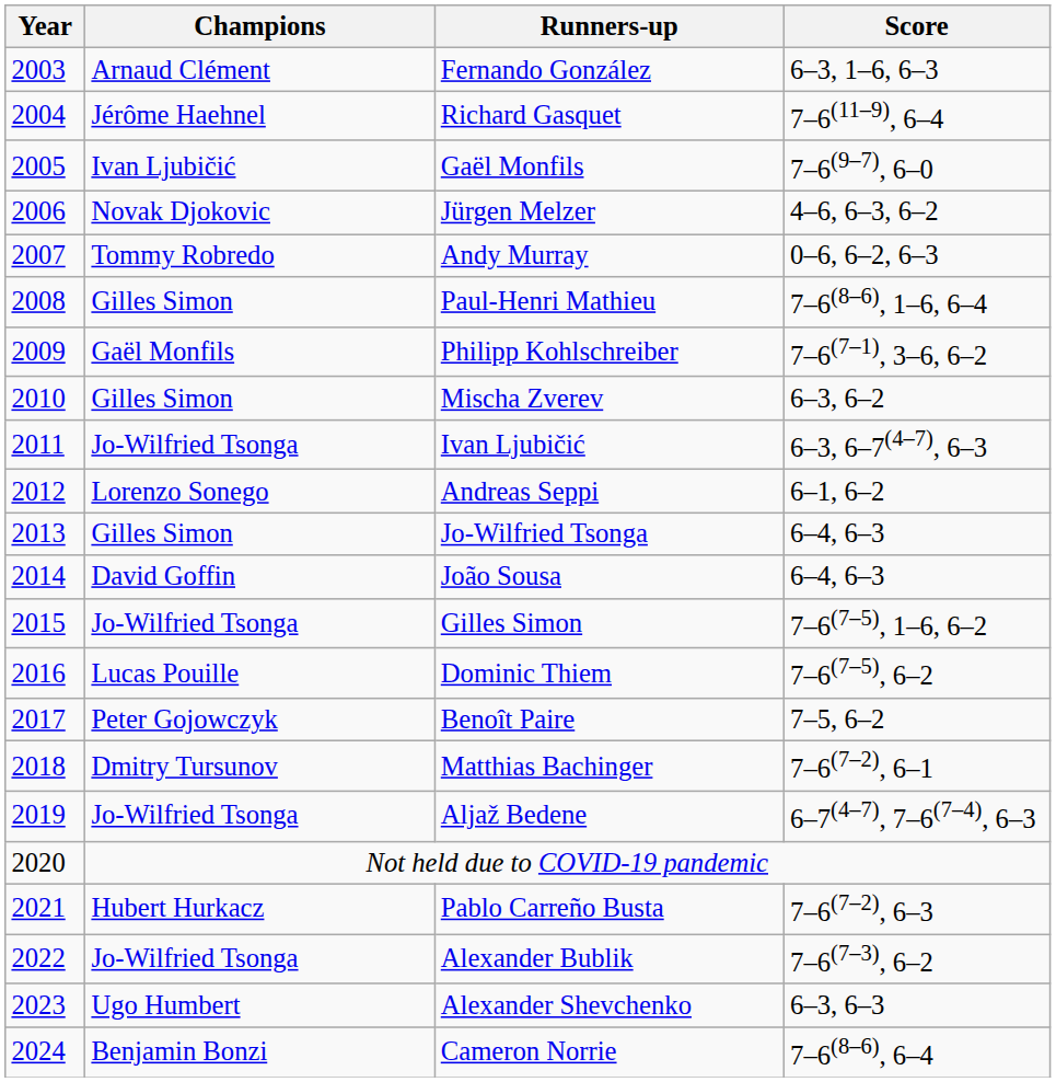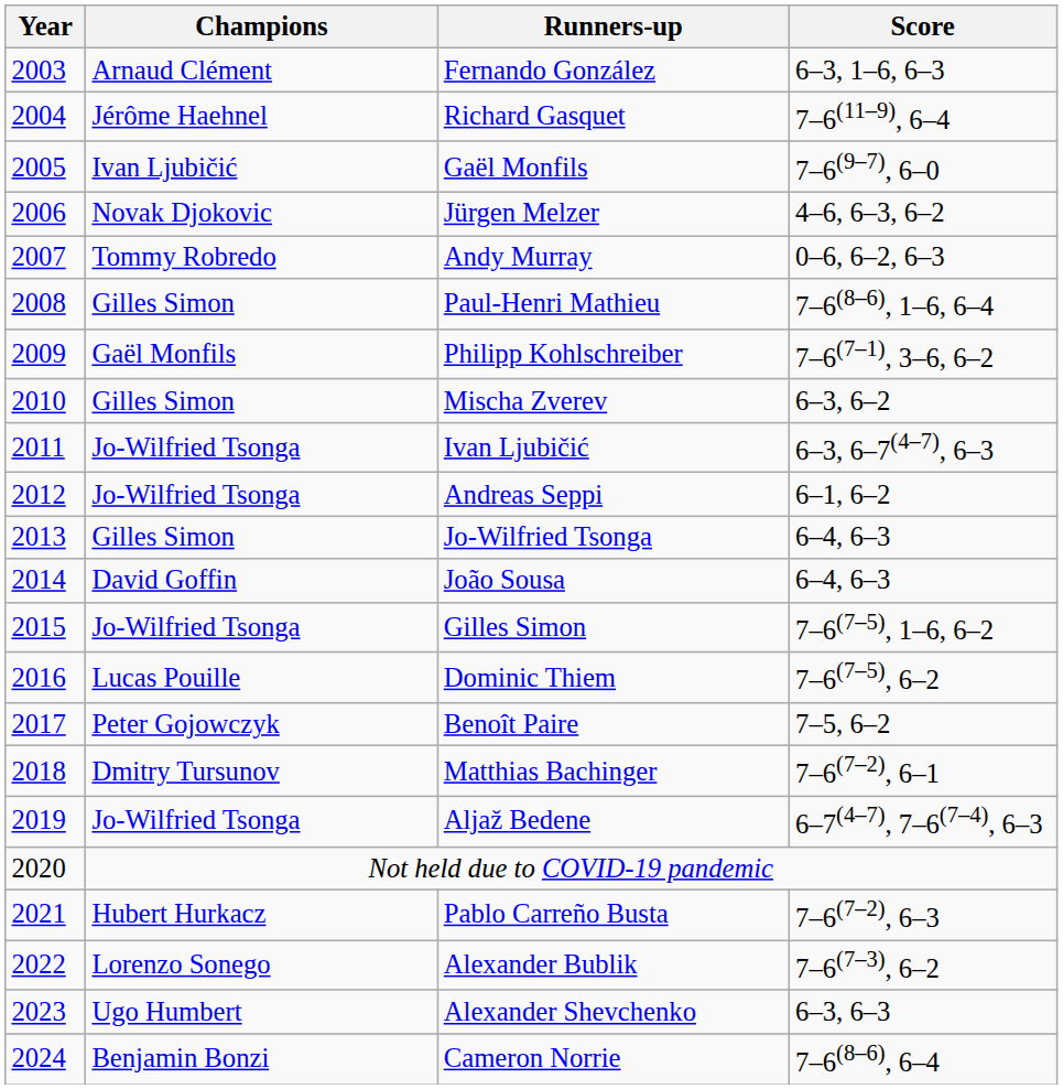 <table class="wikitable">
 <tr>
 <th style="width:40px">Year</th>
 <th style="width:200px">Champions</th>
 <th style="width:200px">Runners-up</th>
 <th style="width:150px" class="unsortable">Score</th>
 </tr>
 <tr>
 <td><a href='#'>2003</a></td>
 <td> <a href='#'>Arnaud Clément</a></td>
 <td> <a href='#'>Fernando González</a></td>
 <td>6–3, 1–6, 6–3</td>
 </tr>
 <tr>
 <td><a href='#'>2004</a></td>
 <td> <a href='#'>Jérôme Haehnel</a></td>
 <td> <a href='#'>Richard Gasquet</a></td>
 <td>7–6<sup>(11–9)</sup>, 6–4</td>
 </tr>
 <tr>
 <td><a href='#'>2005</a></td>
 <td> <a href='#'>Ivan Ljubičić</a></td>
 <td> <a href='#'>Gaël Monfils</a></td>
 <td>7–6<sup>(9–7)</sup>, 6–0</td>
 </tr>
 <tr>
 <td><a href='#'>2006</a></td>
 <td>  <a href='#'>Novak Djokovic</a></td>
 <td>  <a href='#'>Jürgen Melzer</a></td>
 <td>4–6, 6–3, 6–2</td>
 </tr>
 <tr>
 <td><a href='#'>2007</a></td>
 <td>  <a href='#'>Tommy Robredo</a></td>
 <td>  <a href='#'>Andy Murray</a></td>
 <td>0–6, 6–2, 6–3</td>
 </tr>
 <tr>
 <td><a href='#'>2008</a></td>
 <td> <a href='#'>Gilles Simon</a></td>
 <td>  <a href='#'>Paul-Henri Mathieu</a></td>
 <td>7–6<sup>(8–6)</sup>, 1–6, 6–4</td>
 </tr>
 <tr>
 <td><a href='#'>2009</a></td>
 <td> <a href='#'>Gaël Monfils</a></td>
 <td> <a href='#'>Philipp Kohlschreiber</a></td>
 <td>7–6<sup>(7–1)</sup>, 3–6, 6–2</td>
 </tr>
 <tr>
 <td><a href='#'>2010</a></td>
 <td> <a href='#'>Gilles Simon</a></td>
 <td> <a href='#'>Mischa Zverev</a></td>
 <td>6–3, 6–2</td>
 </tr>
 <tr>
 <td><a href='#'>2011</a></td>
 <td> <a href='#'>Jo-Wilfried Tsonga</a></td>
 <td> <a href='#'>Ivan Ljubičić</a></td>
 <td>6–3, 6–7<sup>(4–7)</sup>, 6–3</td>
 </tr>
 <tr>
 <td><a href='#'>2012</a></td>
-<td> <a href='#'>Lorenzo Sonego</a></td>
+<td> <a href='#'>Jo-Wilfried Tsonga</a></td>
 <td> <a href='#'>Andreas Seppi</a></td>
 <td>6–1, 6–2</td>
 </tr>
 <tr>
 <td><a href='#'>2013</a></td>
 <td> <a href='#'>Gilles Simon</a></td>
 <td> <a href='#'>Jo-Wilfried Tsonga</a></td>
 <td>6–4, 6–3</td>
 </tr>
 <tr>
 <td><a href='#'>2014</a></td>
 <td> <a href='#'>David Goffin</a></td>
 <td> <a href='#'>João Sousa</a></td>
 <td>6–4, 6–3</td>
 </tr>
 <tr>
 <td><a href='#'>2015</a></td>
 <td> <a href='#'>Jo-Wilfried Tsonga</a></td>
 <td> <a href='#'>Gilles Simon</a></td>
 <td>7–6<sup>(7–5)</sup>, 1–6, 6–2</td>
 </tr>
 <tr>
 <td><a href='#'>2016</a></td>
 <td> <a href='#'>Lucas Pouille</a></td>
 <td> <a href='#'>Dominic Thiem</a></td>
 <td>7–6<sup>(7–5)</sup>, 6–2</td>
 </tr>
 <tr>
 <td><a href='#'>2017</a></td>
 <td> <a href='#'>Peter Gojowczyk</a></td>
 <td> <a href='#'>Benoît Paire</a></td>
 <td>7–5, 6–2</td>
 </tr>
 <tr>
 <td><a href='#'>2018</a></td>
 <td>  <a href='#'>Dmitry Tursunov</a></td>
 <td> <a href='#'>Matthias Bachinger</a></td>
 <td>7–6<sup>(7–2)</sup>, 6–1</td>
 </tr>
 <tr>
 <td><a href='#'>2019</a></td>
 <td> <a href='#'>Jo-Wilfried Tsonga</a></td>
 <td> <a href='#'>Aljaž Bedene</a></td>
 <td>6–7<sup>(4–7)</sup>, 7–6<sup>(7–4)</sup>, 6–3</td>
 </tr>
 <tr>
 <td>2020</td>
 <td colspan=3 align=center><em>Not held due to <a href='#'>COVID-19 pandemic</a></em></td>
 </tr>
 <tr>
 <td><a href='#'>2021</a></td>
 <td> <a href='#'>Hubert Hurkacz</a></td>
 <td> <a href='#'>Pablo Carreño Busta</a></td>
 <td>7–6<sup>(7–2)</sup>, 6–3</td>
 </tr>
 <tr>
 <td><a href='#'>2022</a></td>
-<td> <a href='#'>Jo-Wilfried Tsonga</a></td>
+<td> <a href='#'>Lorenzo Sonego</a></td>
 <td> <a href='#'>Alexander Bublik</a></td>
 <td>7–6<sup>(7–3)</sup>, 6–2</td>
 </tr>
 <tr>
 <td><a href='#'>2023</a></td>
 <td> <a href='#'>Ugo Humbert</a></td>
 <td> <a href='#'>Alexander Shevchenko</a></td>
 <td>6–3, 6–3</td>
 </tr>
 <tr>
 <td><a href='#'>2024</a></td>
 <td> <a href='#'>Benjamin Bonzi</a></td>
 <td> <a href='#'>Cameron Norrie</a></td>
 <td>7–6<sup>(8–6)</sup>, 6–4</td>
 </tr>
 </table>
